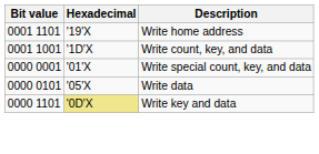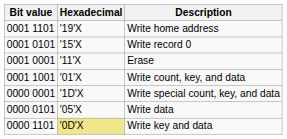 <table class="wikitable">
 <tr>
 <th>Bit value</th>
 <th>Hexadecimal</th>
 <th>Description</th>
 </tr>
 <tr>
 <td>0001 1101</td>
 <td>'19'X</td>
 <td>Write home address</td>
 </tr>
 <tr>
+<td>0001 0101</td>
+<td>'15'X</td>
+<td>Write record 0</td>
+</tr>
+<tr>
+<td>0001 0001</td>
+<td>'11'X</td>
+<td>Erase</td>
+</tr>
+<tr>
 <td>0001 1001</td>
-<td>'1D'X</td>
+<td>'01'X</td>
 <td>Write count, key, and data</td>
 </tr>
 <tr>
 <td>0000 0001</td>
-<td>'01'X</td>
+<td>'1D'X</td>
 <td>Write special count, key, and data</td>
 </tr>
 <tr>
 <td>0000 0101</td>
 <td>'05'X</td>
 <td>Write data</td>
 </tr>
 <tr>
 <td>0000 1101</td>
 <td style="background: khaki;">'0D'X</td>
 <td>Write key and data</td>
 </tr>
 </table>
